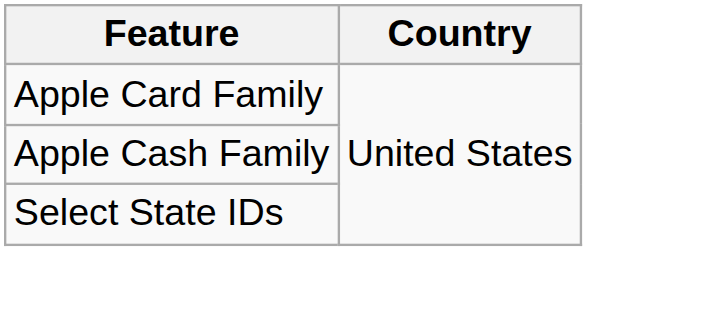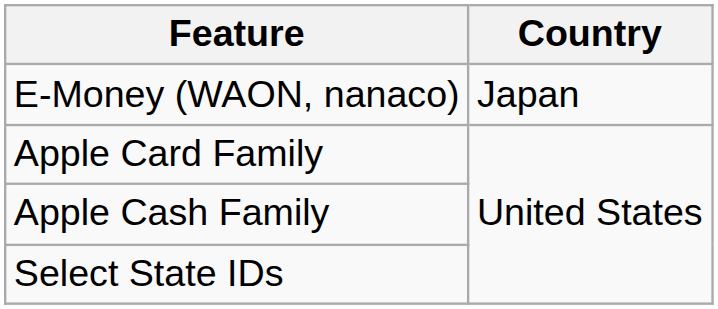 <table class="wikitable">
 <tr>
 <th>Feature</th>
 <th>Country</th>
+</tr>
+<tr>
+<td>E-Money (WAON, nanaco)</td>
+<td>Japan</td>
 </tr>
 <tr>
 <td>Apple Card Family</td>
 <td rowspan="3">United States</td>
 </tr>
 <tr>
 <td>Apple Cash Family</td>
 </tr>
 <tr>
 <td>Select State IDs</td>
 </tr>
 </table>
